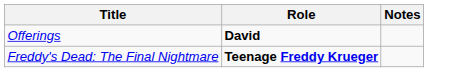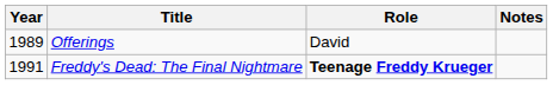 <table class="wikitable">
 <tr>
+<th>Year</th>
 <th>Title</th>
 <th>Role</th>
 <th>Notes</th>
 </tr>
 <tr>
+<td>1989</td>
 <td><em><a href='#'>Offerings</a></em></td>
-<td><strong>David</strong></td>
+<td>David</td>
 <td></td>
 </tr>
 <tr>
+<td>1991</td>
 <td><em><a href='#'>Freddy's Dead: The Final Nightmare</a></em></td>
 <td><strong>Teenage <a href='#'>Freddy Krueger</a></strong></td>
 <td></td>
 </tr>
 </table>
